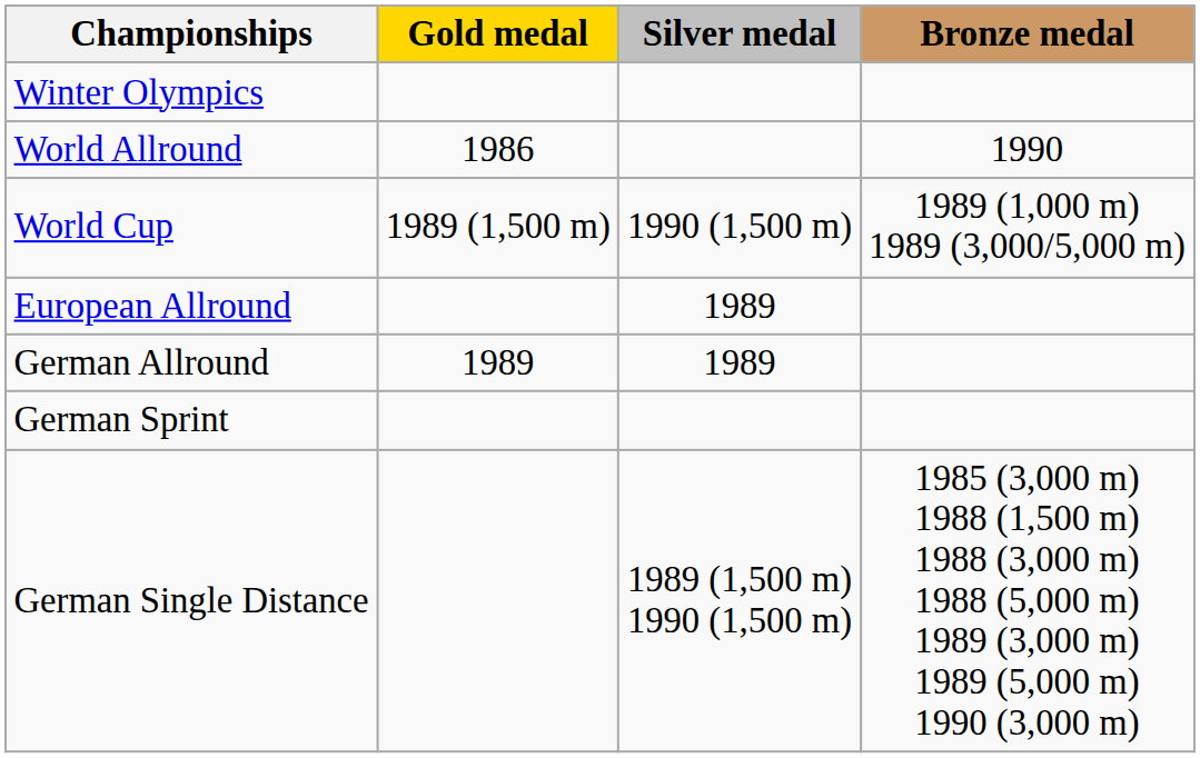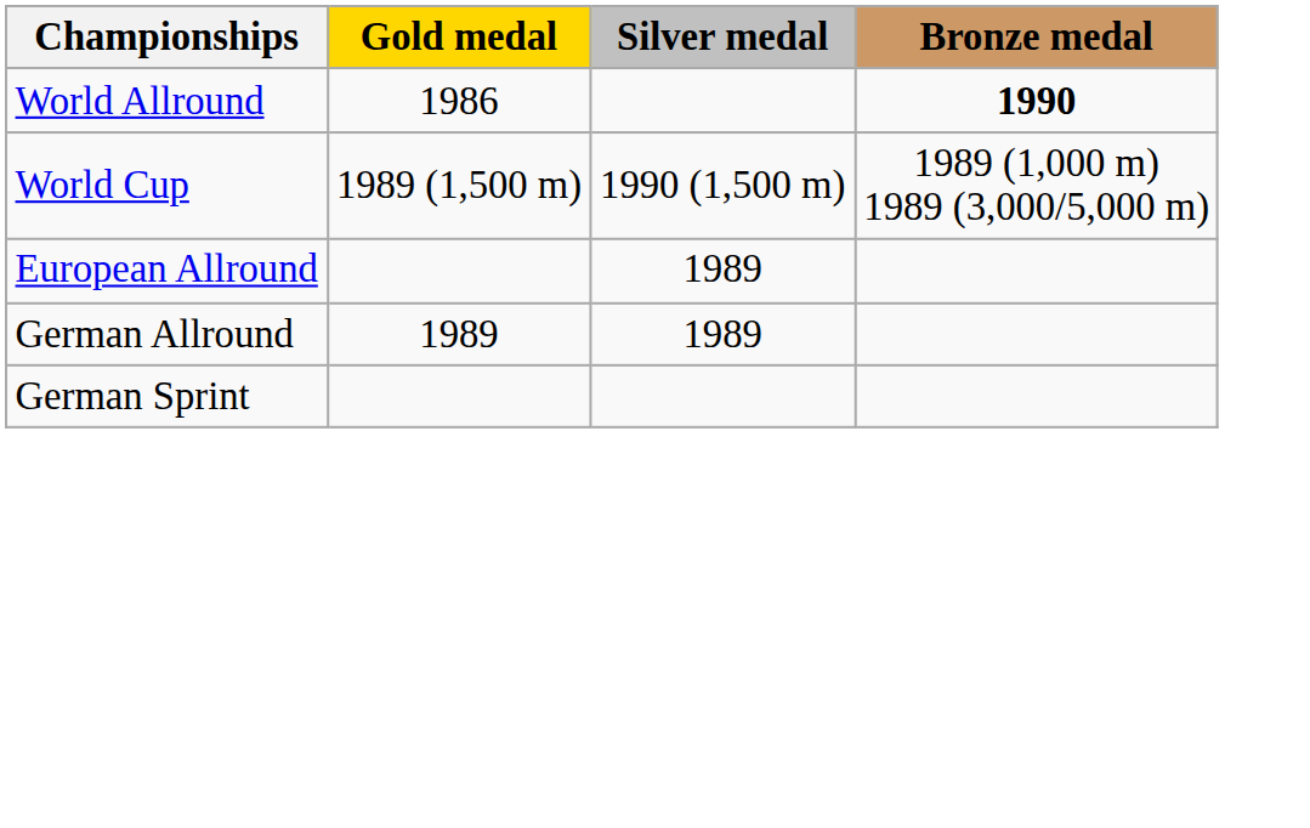 <table class="wikitable">
 <tr>
 <th>Championships</th>
 <td align=center bgcolor=gold><strong>Gold medal</strong></td>
 <td align=center bgcolor=silver><strong>Silver medal</strong></td>
 <td align=center bgcolor=cc9966><strong>Bronze medal</strong></td>
 </tr>
 <tr align="center">
-<td align="left"><a href='#'>Winter Olympics</a></td>
-<td></td>
-<td></td>
-<td></td>
-</tr>
-<tr align="center">
 <td align="left"><a href='#'>World Allround</a></td>
 <td>1986</td>
 <td></td>
-<td>1990</td>
+<td><strong>1990</strong></td>
 </tr>
 <tr align="center">
 <td align="left"><a href='#'>World Cup</a></td>
 <td>1989 (1,500 m)</td>
 <td>1990 (1,500 m)</td>
 <td>1989 (1,000 m) <br> 1989 (3,000/5,000 m)</td>
 </tr>
 <tr align="center">
 <td align="left"><a href='#'>European Allround</a></td>
 <td></td>
 <td>1989</td>
 <td></td>
 </tr>
 <tr align="center">
 <td align="left">German Allround</td>
 <td>1989</td>
 <td>1989</td>
 <td></td>
 </tr>
 <tr align="center">
 <td align="left">German Sprint</td>
 <td></td>
 <td></td>
 <td></td>
 </tr>
-<tr align="center">
-<td align="left">German Single Distance</td>
-<td></td>
-<td>1989 (1,500 m) <br> 1990 (1,500 m)</td>
-<td>1985 (3,000 m) <br> 1988 (1,500 m) <br> 1988 (3,000 m) <br> 1988 (5,000 m) <br> 1989 (3,000 m) <br> 1989 (5,000 m) <br> 1990 (3,000 m)</td>
-</tr>
 </table>
